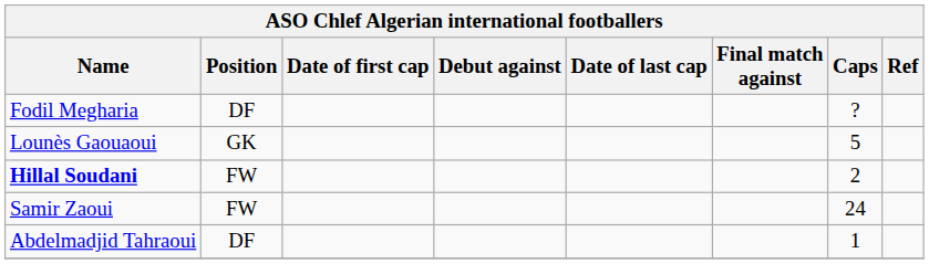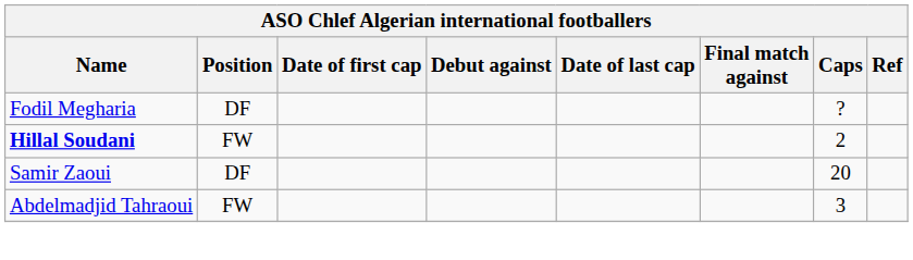 <table class="wikitable plainrowheaders sortable" style="text-align: center;">
 <tr>
 <th colspan=8>ASO Chlef Algerian international footballers</th>
 </tr>
 <tr>
 <th scope="col">Name</th>
 <th scope="col">Position</th>
 <th scope="col">Date of first cap</th>
 <th scope="col">Debut against</th>
 <th scope="col">Date of last cap</th>
 <th scope="col">Final match<br>against</th>
 <th scope="col">Caps</th>
 <th scope="col" class="unsortable">Ref</th>
 </tr>
 <tr>
 <td scope="row" align="left"><a href='#'>Fodil Megharia</a></td>
 <td align="center">DF</td>
 <td align="center"></td>
 <td align="center"></td>
 <td align="center"></td>
 <td align="center"></td>
 <td align="center">?</td>
 <td></td>
 </tr>
 <tr>
-<td scope="row" align="left"><a href='#'>Lounès Gaouaoui</a></td>
-<td align="center">GK</td>
-<td align="center"></td>
-<td align="center"></td>
-<td align="center"></td>
-<td align="center"></td>
-<td align="center">5</td>
-<td></td>
-</tr>
-<tr>
 <td scope="row" align="left"><strong><a href='#'>Hillal Soudani</a></strong></td>
 <td align="center">FW</td>
 <td align="center"></td>
 <td align="center"></td>
 <td align="center"></td>
 <td align="center"></td>
 <td align="center">2</td>
 <td></td>
 </tr>
 <tr>
 <td scope="row" align="left"><a href='#'>Samir Zaoui</a></td>
+<td align="center">DF</td>
+<td align="center"></td>
+<td align="center"></td>
+<td align="center"></td>
+<td align="center"></td>
+<td align="center">20</td>
+<td></td>
+</tr>
+<tr>
+<td scope="row" align="left"><a href='#'>Abdelmadjid Tahraoui</a></td>
 <td align="center">FW</td>
 <td align="center"></td>
 <td align="center"></td>
 <td align="center"></td>
 <td align="center"></td>
-<td align="center">24</td>
-<td></td>
-</tr>
-<tr>
-<td scope="row" align="left"><a href='#'>Abdelmadjid Tahraoui</a></td>
-<td align="center">DF</td>
-<td align="center"></td>
-<td align="center"></td>
-<td align="center"></td>
-<td align="center"></td>
-<td align="center">1</td>
+<td align="center">3</td>
 <td></td>
 </tr>
 <tr>
 </tr>
 </table>
